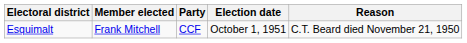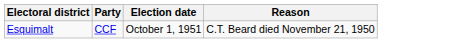 <table class="wikitable sortable">
 <tr>
 <th>Electoral district</th>
-<th>Member elected</th>
 <th>Party</th>
 <th>Election date</th>
 <th>Reason</th>
 </tr>
 <tr>
 <td><a href='#'>Esquimalt</a></td>
-<td><a href='#'>Frank Mitchell</a></td>
 <td><a href='#'>CCF</a></td>
 <td>October 1, 1951</td>
 <td>C.T. Beard died November 21, 1950</td>
 </tr>
 </table>
